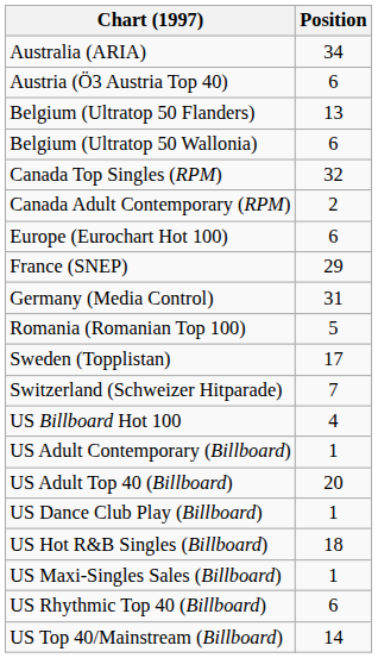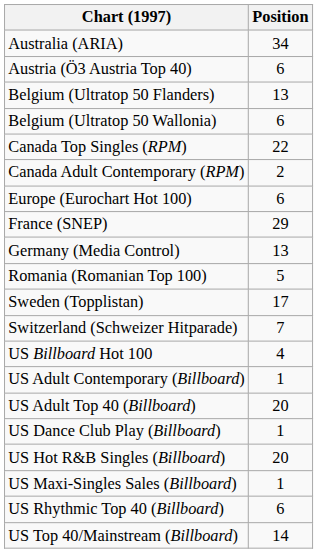 <table class="wikitable sortable">
 <tr>
 <th>Chart (1997)</th>
 <th>Position</th>
 </tr>
 <tr>
 <td>Australia (ARIA)</td>
 <td align="center">34</td>
 </tr>
 <tr>
 <td>Austria (Ö3 Austria Top 40)</td>
 <td align="center">6</td>
 </tr>
 <tr>
 <td>Belgium (Ultratop 50 Flanders)</td>
 <td align="center">13</td>
 </tr>
 <tr>
 <td>Belgium (Ultratop 50 Wallonia)</td>
 <td align="center">6</td>
 </tr>
 <tr>
 <td>Canada Top Singles (<em>RPM</em>)</td>
-<td align="center">32</td>
+<td align="center">22</td>
 </tr>
 <tr>
 <td>Canada Adult Contemporary (<em>RPM</em>)</td>
 <td align="center">2</td>
 </tr>
 <tr>
 <td>Europe (Eurochart Hot 100)</td>
 <td align="center">6</td>
 </tr>
 <tr>
 <td>France (SNEP)</td>
 <td align="center">29</td>
 </tr>
 <tr>
 <td>Germany (Media Control)</td>
-<td style="text-align:center;">31</td>
+<td style="text-align:center;">13</td>
 </tr>
 <tr>
 <td>Romania (Romanian Top 100)</td>
 <td style="text-align:center;">5</td>
 </tr>
 <tr>
 <td>Sweden (Topplistan)</td>
 <td align="center">17</td>
 </tr>
 <tr>
 <td>Switzerland (Schweizer Hitparade)</td>
 <td align="center">7</td>
 </tr>
 <tr>
 <td>US <em>Billboard</em> Hot 100</td>
 <td align="center">4</td>
 </tr>
 <tr>
 <td>US Adult Contemporary (<em>Billboard</em>)</td>
 <td align="center">1</td>
 </tr>
 <tr>
 <td>US Adult Top 40 (<em>Billboard</em>)</td>
 <td align="center">20</td>
 </tr>
 <tr>
 <td>US Dance Club Play (<em>Billboard</em>)</td>
 <td align="center">1</td>
 </tr>
 <tr>
 <td>US Hot R&B Singles (<em>Billboard</em>)</td>
-<td align="center">18</td>
+<td align="center">20</td>
 </tr>
 <tr>
 <td>US Maxi-Singles Sales (<em>Billboard</em>)</td>
 <td align="center">1</td>
 </tr>
 <tr>
 <td>US Rhythmic Top 40 (<em>Billboard</em>)</td>
 <td align="center">6</td>
 </tr>
 <tr>
 <td>US Top 40/Mainstream (<em>Billboard</em>)</td>
 <td align="center">14</td>
 </tr>
 </table>
